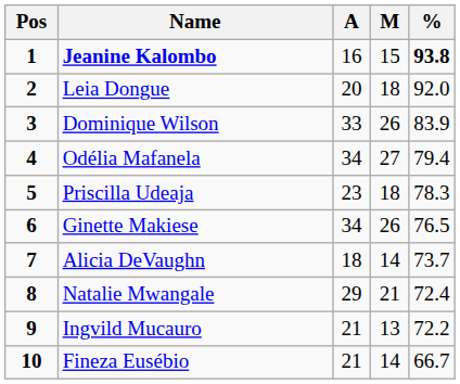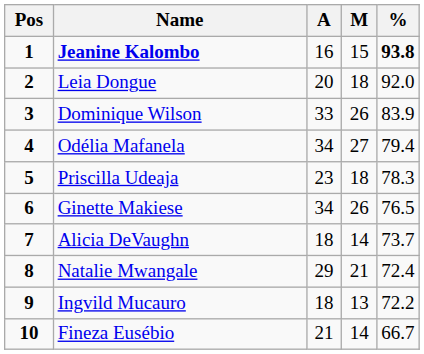 <table class="wikitable" style="text-align:center; font-size:90%;">
 <tr>
 <th width=30px>Pos</th>
 <th width=185px>Name</th>
 <th width=20px>A</th>
 <th width=20px>M</th>
 <th width=25px>%</th>
 </tr>
 <tr>
 <td><strong>1</strong></td>
 <td align=left> <strong><a href='#'>Jeanine Kalombo</a></strong></td>
 <td align=center>16</td>
 <td align=center>15</td>
 <td align=center><strong>93.8</strong></td>
 </tr>
 <tr>
 <td><strong>2</strong></td>
 <td align=left> <a href='#'>Leia Dongue</a></td>
 <td align=center>20</td>
 <td align=center>18</td>
 <td align=center>92.0</td>
 </tr>
 <tr>
 <td><strong>3</strong></td>
 <td align=left> <a href='#'>Dominique Wilson</a></td>
 <td align=center>33</td>
 <td align=center>26</td>
 <td align=center>83.9</td>
 </tr>
 <tr>
 <td><strong>4</strong></td>
 <td align=left> <a href='#'>Odélia Mafanela</a></td>
 <td align=center>34</td>
 <td align=center>27</td>
 <td align=center>79.4</td>
 </tr>
 <tr>
 <td><strong>5</strong></td>
 <td align=left> <a href='#'>Priscilla Udeaja</a></td>
 <td align=center>23</td>
 <td align=center>18</td>
 <td align=center>78.3</td>
 </tr>
 <tr>
 <td><strong>6</strong></td>
 <td align=left> <a href='#'>Ginette Makiese</a></td>
 <td align=center>34</td>
 <td align=center>26</td>
 <td align=center>76.5</td>
 </tr>
 <tr>
 <td><strong>7</strong></td>
 <td align=left> <a href='#'>Alicia DeVaughn</a></td>
 <td align=center>18</td>
 <td align=center>14</td>
 <td align=center>73.7</td>
 </tr>
 <tr>
 <td><strong>8</strong></td>
 <td align=left> <a href='#'>Natalie Mwangale</a></td>
 <td align=center>29</td>
 <td align=center>21</td>
 <td align=center>72.4</td>
 </tr>
 <tr>
 <td><strong>9</strong></td>
 <td align=left> <a href='#'>Ingvild Mucauro</a></td>
-<td align=center>21</td>
+<td align=center>18</td>
 <td align=center>13</td>
 <td align=center>72.2</td>
 </tr>
 <tr>
 <td><strong>10</strong></td>
 <td align=left> <a href='#'>Fineza Eusébio</a></td>
 <td align=center>21</td>
 <td align=center>14</td>
 <td align=center>66.7</td>
 </tr>
 </table>
